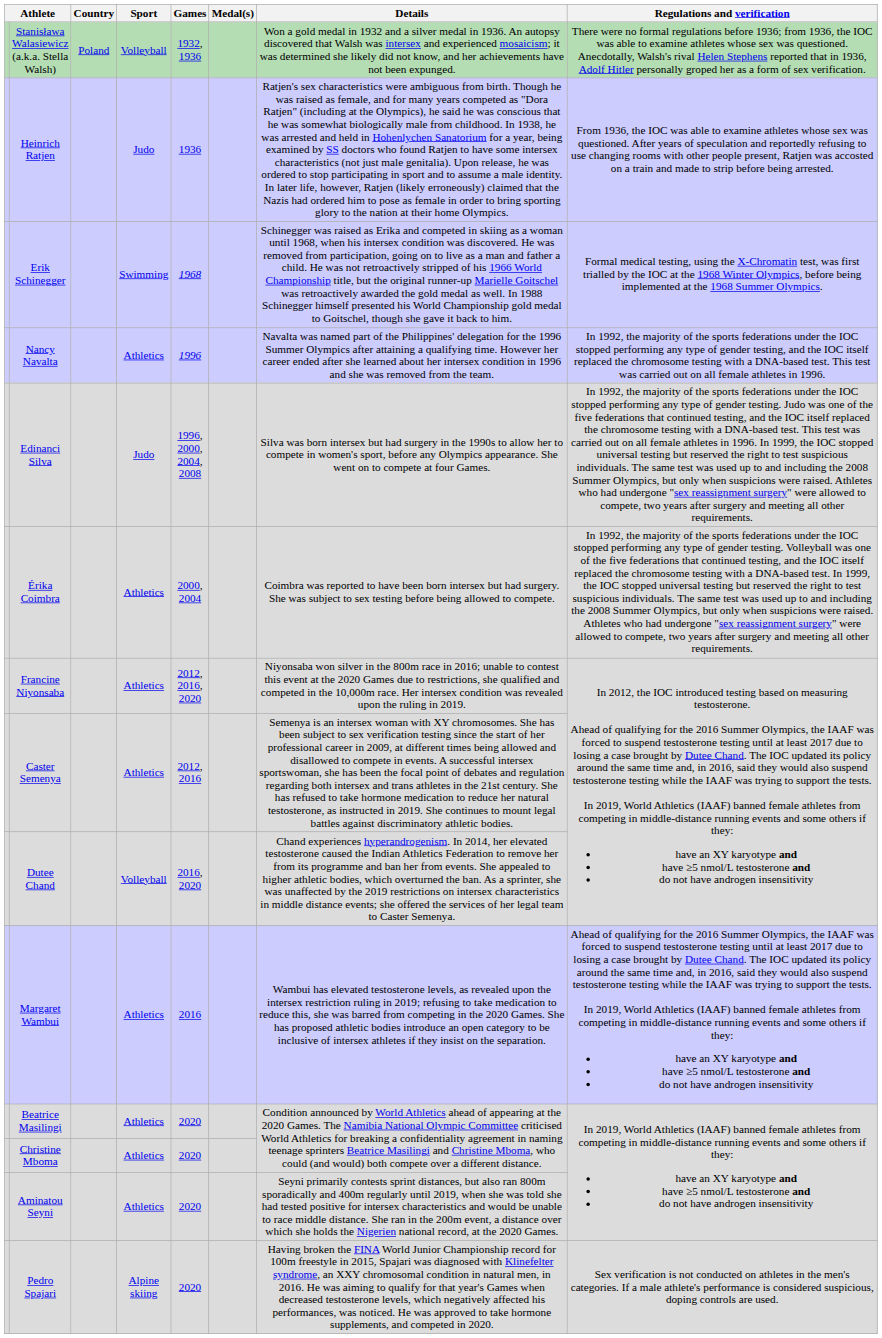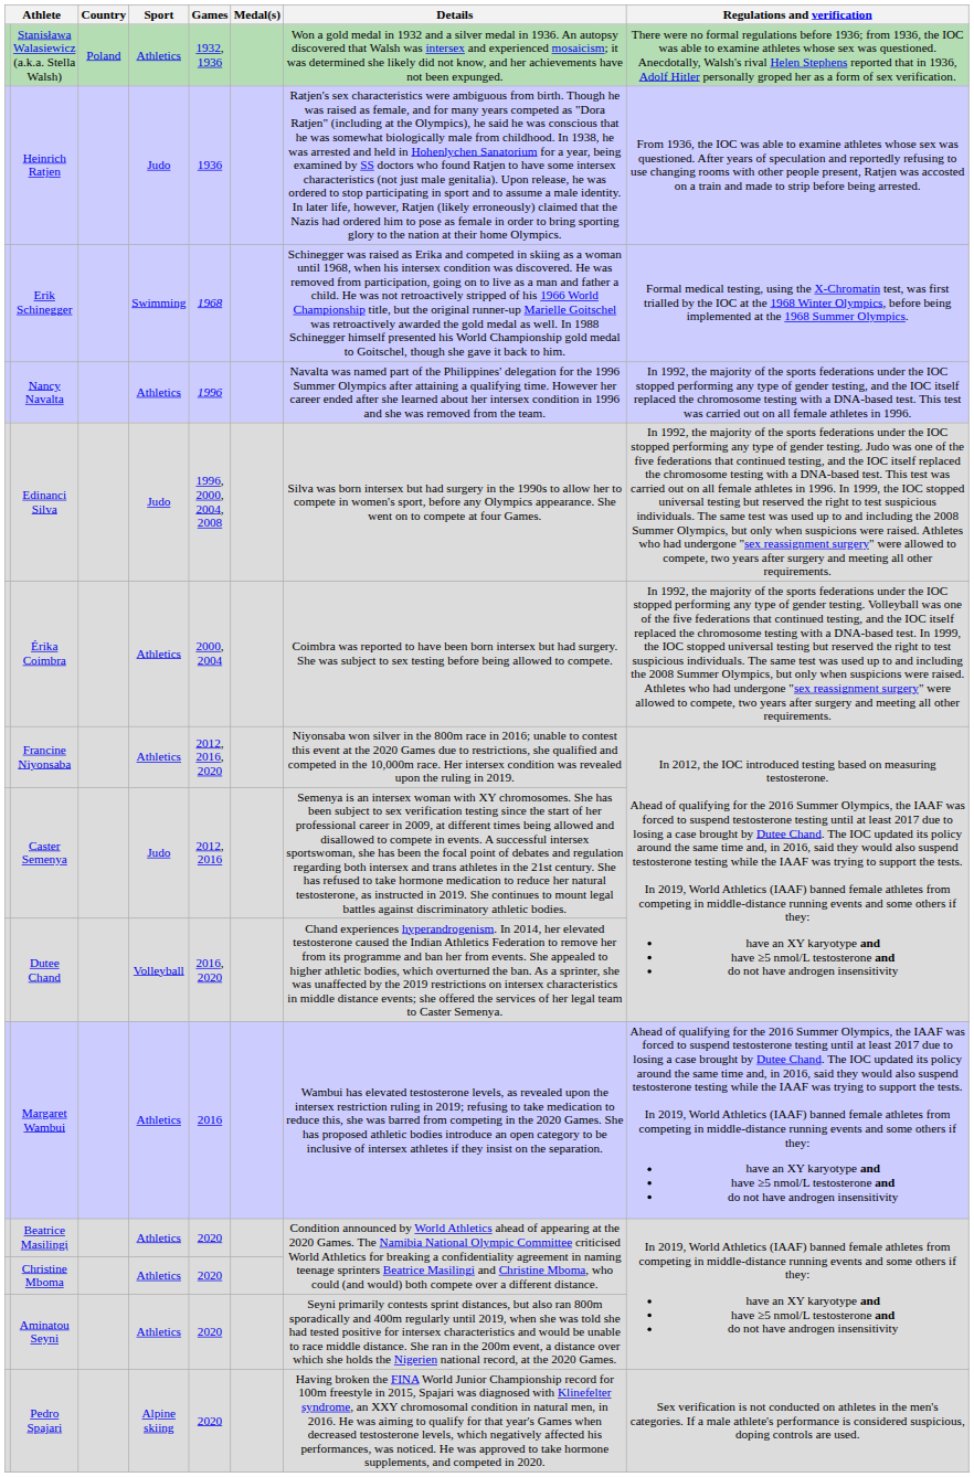 <table class="wikitable sortable" style="text-align:center">
 <tr>
 <th colspan="2">Athlete</th>
 <th>Country</th>
 <th>Sport</th>
 <th>Games</th>
 <th>Medal(s)</th>
 <th class="unsortable" style="text-align:center; width:40%;">Details</th>
 <th class="unsortable" style="text-align:center; width:40%;">Regulations and <a href='#'>verification</a></th>
 </tr>
 <tr style="background:#b4ddb4">
 <td data-sort-value="Walsh, Stella"></td>
 <td><a href='#'>Stanisława Walasiewicz</a> (a.k.a. Stella Walsh) </td>
 <td> <a href='#'>Poland</a></td>
-<td><a href='#'>Volleyball</a></td>
+<td><a href='#'>Athletics</a></td>
 <td><a href='#'>1932</a>, <a href='#'>1936</a></td>
 <td></td>
 <td>Won a gold medal in 1932 and a silver medal in 1936. An autopsy discovered that Walsh was <a href='#'>intersex</a> and experienced <a href='#'>mosaicism</a>; it was determined she likely did not know, and her achievements have not been expunged.</td>
 <td>There were no formal regulations before 1936; from 1936, the IOC was able to examine athletes whose sex was questioned. Anecdotally, Walsh's rival <a href='#'>Helen Stephens</a> reported that in 1936, <a href='#'>Adolf Hitler</a> personally groped her as a form of sex verification.</td>
 </tr>
 <tr style="background:#CCF">
 <td data-sort-value="Ratjen, Heinrich"></td>
 <td><a href='#'>Heinrich Ratjen</a> </td>
 <td data-sort-value="Germany"></td>
 <td><a href='#'>Judo</a></td>
 <td><a href='#'>1936</a></td>
 <td></td>
 <td>Ratjen's sex characteristics were ambiguous from birth. Though he was raised as female, and for many years competed as "Dora Ratjen" (including at the Olympics), he said he was conscious that he was somewhat biologically male from childhood. In 1938, he was arrested and held in <a href='#'>Hohenlychen Sanatorium</a> for a year, being examined by <a href='#'>SS</a> doctors who found Ratjen to have some intersex characteristics (not just male genitalia). Upon release, he was ordered to stop participating in sport and to assume a male identity. In later life, however, Ratjen (likely erroneously) claimed that the Nazis had ordered him to pose as female in order to bring sporting glory to the nation at their home Olympics.</td>
 <td>From 1936, the IOC was able to examine athletes whose sex was questioned. After years of speculation and reportedly refusing to use changing rooms with other people present, Ratjen was accosted on a train and made to strip before being arrested.</td>
 </tr>
 <tr style="background:#CCF">
 <td></td>
 <td data-sort-value="Schinegger, Erik"><a href='#'>Erik Schinegger</a> </td>
 <td></td>
 <td><a href='#'>Swimming</a></td>
 <td><a href='#'><em>1968</em></a></td>
 <td></td>
 <td>Schinegger was raised as Erika and competed in skiing as a woman until 1968, when his intersex condition was discovered. He was removed from participation, going on to live as a man and father a child. He was not retroactively stripped of his <a href='#'>1966 World Championship</a> title, but the original runner-up <a href='#'>Marielle Goitschel</a> was retroactively awarded the gold medal as well. In 1988 Schinegger himself presented his World Championship gold medal to Goitschel, though she gave it back to him.</td>
 <td>Formal medical testing, using the <a href='#'>X-Chromatin</a> test, was first trialled by the IOC at the <a href='#'>1968 Winter Olympics</a>, before being implemented at the <a href='#'>1968 Summer Olympics</a>.</td>
 </tr>
 <tr style="background:#CCF">
 <td data-sort-value="Navalta, Nancy"></td>
 <td><a href='#'>Nancy Navalta</a> </td>
 <td></td>
 <td><a href='#'>Athletics</a></td>
 <td><a href='#'><em>1996</em></a></td>
 <td></td>
 <td>Navalta was named part of the Philippines' delegation for the 1996 Summer Olympics after attaining a qualifying time. However her career ended after she learned about her intersex condition in 1996 and she was removed from the team.</td>
 <td>In 1992, the majority of the sports federations under the IOC stopped performing any type of gender testing, and the IOC itself replaced the chromosome testing with a DNA-based test. This test was carried out on all female athletes in 1996.</td>
 </tr>
 <tr style="background:#DCDCDC">
 <td data-sort-value="Silva, Edinanci"></td>
 <td><a href='#'>Edinanci Silva</a> </td>
 <td></td>
 <td><a href='#'>Judo</a></td>
 <td><a href='#'>1996</a>, <a href='#'>2000</a>, <a href='#'>2004</a>, <a href='#'>2008</a></td>
 <td></td>
 <td>Silva was born intersex but had surgery in the 1990s to allow her to compete in women's sport, before any Olympics appearance. She went on to compete at four Games.</td>
 <td>In 1992, the majority of the sports federations under the IOC stopped performing any type of gender testing. Judo was one of the five federations that continued testing, and the IOC itself replaced the chromosome testing with a DNA-based test. This test was carried out on all female athletes in 1996. In 1999, the IOC stopped universal testing but reserved the right to test suspicious individuals. The same test was used up to and including the 2008 Summer Olympics, but only when suspicions were raised. Athletes who had undergone "<a href='#'>sex reassignment surgery</a>" were allowed to compete, two years after surgery and meeting all other requirements.</td>
 </tr>
 <tr style="background:#DCDCDC">
 <td data-sort-value="Coimbra, Erika"></td>
 <td><a href='#'>Érika Coimbra</a> </td>
 <td></td>
 <td><a href='#'>Athletics</a></td>
 <td><a href='#'>2000</a>, <a href='#'>2004</a></td>
 <td></td>
 <td>Coimbra was reported to have been born intersex but had surgery. She was subject to sex testing before being allowed to compete.</td>
 <td>In 1992, the majority of the sports federations under the IOC stopped performing any type of gender testing. Volleyball was one of the five federations that continued testing, and the IOC itself replaced the chromosome testing with a DNA-based test. In 1999, the IOC stopped universal testing but reserved the right to test suspicious individuals. The same test was used up to and including the 2008 Summer Olympics, but only when suspicions were raised. Athletes who had undergone "<a href='#'>sex reassignment surgery</a>" were allowed to compete, two years after surgery and meeting all other requirements.</td>
 </tr>
 <tr style="background:#DCDCDC">
 <td data-sort-value="Niyonsaba, Francine"></td>
 <td><a href='#'>Francine Niyonsaba</a> </td>
 <td></td>
 <td><a href='#'>Athletics</a></td>
 <td><a href='#'>2012</a>, <a href='#'>2016</a>, <a href='#'>2020</a></td>
 <td></td>
 <td>Niyonsaba won silver in the 800m race in 2016; unable to contest this event at the 2020 Games due to restrictions, she qualified and competed in the 10,000m race. Her intersex condition was revealed upon the ruling in 2019.</td>
 <td rowspan="3">In 2012, the IOC introduced testing based on measuring testosterone.<br><br>Ahead of qualifying for the 2016 Summer Olympics, the IAAF was forced to suspend testosterone testing until at least 2017 due to losing a case brought by <a href='#'>Dutee Chand</a>. The IOC updated its policy around the same time and, in 2016, said they would also suspend testosterone testing while the IAAF was trying to support the tests.<br><br>In 2019, World Athletics (IAAF) banned female athletes from competing in middle-distance running events and some others if they:<br><ul><li>have an XY karyotype <strong>and</strong></li><li>have ≥5 nmol/L testosterone <strong>and</strong></li><li>do not have androgen insensitivity</li></ul></td>
 </tr>
 <tr style="background:#DCDCDC">
 <td data-sort-value="Semenya, Caster"></td>
 <td><a href='#'>Caster Semenya</a> </td>
 <td></td>
-<td><a href='#'>Athletics</a></td>
+<td><a href='#'>Judo</a></td>
 <td><a href='#'>2012</a>, <a href='#'>2016</a></td>
 <td></td>
 <td>Semenya is an intersex woman with XY chromosomes. She has been subject to sex verification testing since the start of her professional career in 2009, at different times being allowed and disallowed to compete in events. A successful intersex sportswoman, she has been the focal point of debates and regulation regarding both intersex and trans athletes in the 21st century. She has refused to take hormone medication to reduce her natural testosterone, as instructed in 2019. She continues to mount legal battles against discriminatory athletic bodies.</td>
 </tr>
 <tr style="background:#DCDCDC">
 <td data-sort-value="Chand, Dutee"></td>
 <td><a href='#'>Dutee Chand</a> </td>
 <td></td>
 <td><a href='#'>Volleyball</a></td>
 <td><a href='#'>2016</a>, <a href='#'>2020</a></td>
 <td></td>
 <td>Chand experiences <a href='#'>hyperandrogenism</a>. In 2014, her elevated testosterone caused the Indian Athletics Federation to remove her from its programme and ban her from events. She appealed to higher athletic bodies, which overturned the ban. As a sprinter, she was unaffected by the 2019 restrictions on intersex characteristics in middle distance events; she offered the services of her legal team to Caster Semenya.</td>
 </tr>
 <tr style="background:#CCF">
 <td data-sort-value="Wambui, Margaret"></td>
 <td><a href='#'>Margaret Wambui</a> </td>
 <td></td>
 <td><a href='#'>Athletics</a></td>
 <td><a href='#'>2016</a></td>
 <td></td>
 <td>Wambui has elevated testosterone levels, as revealed upon the intersex restriction ruling in 2019; refusing to take medication to reduce this, she was barred from competing in the 2020 Games. She has proposed athletic bodies introduce an open category to be inclusive of intersex athletes if they insist on the separation.</td>
 <td>Ahead of qualifying for the 2016 Summer Olympics, the IAAF was forced to suspend testosterone testing until at least 2017 due to losing a case brought by <a href='#'>Dutee Chand</a>. The IOC updated its policy around the same time and, in 2016, said they would also suspend testosterone testing while the IAAF was trying to support the tests.<br><br>In 2019, World Athletics (IAAF) banned female athletes from competing in middle-distance running events and some others if they:<br><ul><li>have an XY karyotype <strong>and</strong></li><li>have ≥5 nmol/L testosterone <strong>and</strong></li><li>do not have androgen insensitivity</li></ul></td>
 </tr>
 <tr style="background:#DCDCDC">
 <td data-sort-value="Masilingi, Beatrice"></td>
 <td><a href='#'>Beatrice Masilingi</a> </td>
 <td></td>
 <td><a href='#'>Athletics</a></td>
 <td><a href='#'>2020</a></td>
 <td></td>
 <td rowspan="2">Condition announced by <a href='#'>World Athletics</a> ahead of appearing at the 2020 Games. The <a href='#'>Namibia National Olympic Committee</a> criticised World Athletics for breaking a confidentiality agreement in naming teenage sprinters <a href='#'>Beatrice Masilingi</a> and <a href='#'>Christine Mboma</a>, who could (and would) both compete over a different distance.</td>
 <td rowspan="3">In 2019, World Athletics (IAAF) banned female athletes from competing in middle-distance running events and some others if they:<br><ul><li>have an XY karyotype <strong>and</strong></li><li>have ≥5 nmol/L testosterone <strong>and</strong></li><li>do not have androgen insensitivity</li></ul></td>
 </tr>
 <tr style="background:#DCDCDC">
 <td data-sort-value="Mboma, Christine"></td>
 <td><a href='#'>Christine Mboma</a> </td>
 <td></td>
 <td><a href='#'>Athletics</a></td>
 <td><a href='#'>2020</a></td>
 <td></td>
 </tr>
 <tr style="background:#DCDCDC">
 <td data-sort-value="Seyni, Aminatou"></td>
 <td><a href='#'>Aminatou Seyni</a> </td>
 <td></td>
 <td><a href='#'>Athletics</a></td>
 <td><a href='#'>2020</a></td>
 <td></td>
 <td>Seyni primarily contests sprint distances, but also ran 800m sporadically and 400m regularly until 2019, when she was told she had tested positive for intersex characteristics and would be unable to race middle distance. She ran in the 200m event, a distance over which she holds the <a href='#'>Nigerien</a> national record, at the 2020 Games.</td>
 </tr>
 <tr style="background:#DCDCDC">
 <td data-sort-value="Spajari, Pedro"></td>
 <td><a href='#'>Pedro Spajari</a> </td>
 <td></td>
 <td><a href='#'>Alpine skiing</a></td>
 <td><a href='#'>2020</a></td>
 <td></td>
 <td>Having broken the <a href='#'>FINA</a> World Junior Championship record for 100m freestyle in 2015, Spajari was diagnosed with <a href='#'>Klinefelter syndrome</a>, an XXY chromosomal condition in natural men, in 2016. He was aiming to qualify for that year's Games when decreased testosterone levels, which negatively affected his performances, was noticed. He was approved to take hormone supplements, and competed in 2020.</td>
 <td>Sex verification is not conducted on athletes in the men's categories. If a male athlete's performance is considered suspicious, doping controls are used.</td>
 </tr>
 </table>
